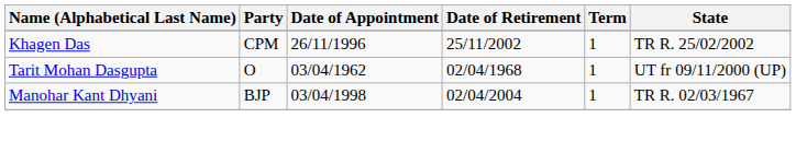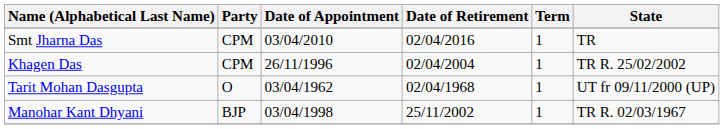 <table class="wikitable sortable">
 <tr>
 <th>Name (Alphabetical Last Name)</th>
 <th>Party</th>
 <th>Date of Appointment</th>
 <th>Date of Retirement</th>
 <th>Term</th>
 <th>State</th>
 </tr>
 <tr>
 </tr>
 <tr>
+<td>Smt <a href='#'>Jharna Das</a></td>
+<td>CPM</td>
+<td>03/04/2010</td>
+<td>02/04/2016</td>
+<td>1</td>
+<td>TR</td>
+</tr>
+<tr>
 <td><a href='#'>Khagen Das</a></td>
 <td>CPM</td>
 <td>26/11/1996</td>
-<td>25/11/2002</td>
+<td>02/04/2004</td>
 <td>1</td>
 <td>TR R. 25/02/2002</td>
 </tr>
 <tr>
 <td><a href='#'>Tarit Mohan Dasgupta</a></td>
 <td>O</td>
 <td>03/04/1962</td>
 <td>02/04/1968</td>
 <td>1</td>
 <td>UT fr 09/11/2000 (UP)</td>
 </tr>
 <tr>
 <td><a href='#'>Manohar Kant Dhyani</a></td>
 <td>BJP</td>
 <td>03/04/1998</td>
-<td>02/04/2004</td>
+<td>25/11/2002</td>
 <td>1</td>
 <td>TR R. 02/03/1967</td>
 </tr>
 <tr>
 </tr>
 </table>
